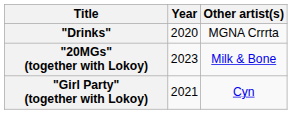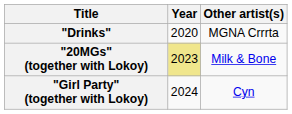 <table class="wikitable plainrowheaders" style="text-align:center;">
 <tr>
 <th scope="col" style="width:13em;">Title</th>
 <th scope="col">Year</th>
 <th scope="col">Other artist(s)</th>
 </tr>
 <tr>
 <th scope="row">"Drinks"</th>
 <td>2020</td>
 <td>MGNA Crrrta</td>
 </tr>
 <tr>
 <th scope="row">"20MGs"<br><span>(together with Lokoy)</span></th>
-<td>2023</td>
+<td style="background: khaki;">2023</td>
 <td><a href='#'>Milk & Bone</a></td>
 </tr>
 <tr>
 <th scope="row">"Girl Party"<br><span>(together with Lokoy)</span></th>
-<td>2021</td>
+<td>2024</td>
 <td><a href='#'>Cyn</a></td>
 </tr>
 </table>
